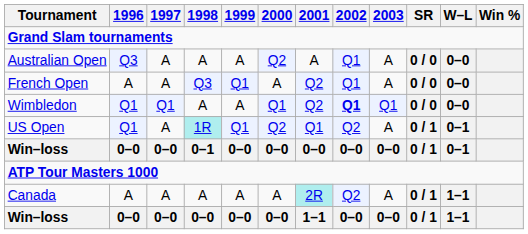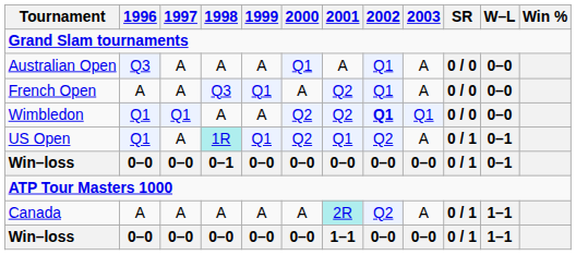 <table class=wikitable style=text-align:center;font-size:97%>
 <tr>
 <th>Tournament</th>
 <th><a href='#'>1996</a></th>
 <th><a href='#'>1997</a></th>
 <th><a href='#'>1998</a></th>
 <th><a href='#'>1999</a></th>
 <th><a href='#'>2000</a></th>
 <th><a href='#'>2001</a></th>
 <th><a href='#'>2002</a></th>
 <th><a href='#'>2003</a></th>
 <th>SR</th>
 <th>W–L</th>
 <th>Win %</th>
 </tr>
 <tr>
 <td colspan=23 align=left><strong><a href='#'>Grand Slam tournaments</a></strong></td>
 </tr>
 <tr>
 <td align=left><a href='#'>Australian Open</a></td>
 <td bgcolor=ecf2ff><a href='#'>Q3</a></td>
 <td>A</td>
 <td>A</td>
 <td>A</td>
-<td bgcolor=ecf2ff><a href='#'>Q2</a></td>
+<td bgcolor=ecf2ff><a href='#'>Q1</a></td>
 <td>A</td>
 <td bgcolor=ecf2ff><a href='#'>Q1</a></td>
 <td>A</td>
 <th>0 / 0</th>
 <th>0–0</th>
 <th></th>
 </tr>
 <tr>
 <td align=left><a href='#'>French Open</a></td>
 <td>A</td>
 <td>A</td>
 <td bgcolor=ecf2ff><a href='#'>Q3</a></td>
 <td bgcolor=ecf2ff><a href='#'>Q1</a></td>
 <td>A</td>
 <td bgcolor=ecf2ff><a href='#'>Q2</a></td>
 <td bgcolor=ecf2ff><a href='#'>Q1</a></td>
 <td>A</td>
 <th>0 / 0</th>
 <th>0–0</th>
 <th></th>
 </tr>
 <tr>
 <td align=left><a href='#'>Wimbledon</a></td>
 <td bgcolor=ecf2ff><a href='#'>Q1</a></td>
 <td bgcolor=ecf2ff><a href='#'>Q1</a></td>
 <td>A</td>
 <td>A</td>
-<td bgcolor=ecf2ff><a href='#'>Q1</a></td>
+<td bgcolor=ecf2ff><a href='#'>Q2</a></td>
 <td bgcolor=ecf2ff><a href='#'>Q2</a></td>
 <td bgcolor=ecf2ff><strong><a href='#'>Q1</a></strong></td>
 <td bgcolor=ecf2ff><a href='#'>Q1</a></td>
 <th>0 / 0</th>
 <th>0–0</th>
 <th></th>
 </tr>
 <tr>
 <td align=left><a href='#'>US Open</a></td>
 <td bgcolor=ecf2ff><a href='#'>Q1</a></td>
 <td>A</td>
 <td bgcolor=afeeee><a href='#'>1R</a></td>
 <td bgcolor=ecf2ff><a href='#'>Q1</a></td>
 <td bgcolor=ecf2ff><a href='#'>Q2</a></td>
 <td bgcolor=ecf2ff><a href='#'>Q1</a></td>
 <td bgcolor=ecf2ff><a href='#'>Q2</a></td>
 <td>A</td>
 <th>0 / 1</th>
 <th>0–1</th>
 <th></th>
 </tr>
 <tr>
 <th style=text-align:left>Win–loss</th>
 <th>0–0</th>
 <th>0–0</th>
 <th>0–1</th>
 <th>0–0</th>
 <th>0–0</th>
 <th>0–0</th>
 <th>0–0</th>
 <th>0–0</th>
 <th>0 / 1</th>
 <th>0–1</th>
 <th></th>
 </tr>
 <tr>
 <td colspan=25 style=text-align:left><strong><a href='#'>ATP Tour Masters 1000</a></strong></td>
 </tr>
 <tr>
 <td align=left><a href='#'>Canada</a></td>
 <td>A</td>
 <td>A</td>
 <td>A</td>
 <td>A</td>
 <td>A</td>
 <td bgcolor=afeeee><a href='#'>2R</a></td>
 <td bgcolor=ecf2ff><a href='#'>Q2</a></td>
 <td>A</td>
 <th>0 / 1</th>
 <th>1–1</th>
 <th></th>
 </tr>
 <tr>
 <th style=text-align:left>Win–loss</th>
 <th>0–0</th>
 <th>0–0</th>
 <th>0–0</th>
 <th>0–0</th>
 <th>0–0</th>
 <th>1–1</th>
 <th>0–0</th>
 <th>0–0</th>
 <th>0 / 1</th>
 <th>1–1</th>
 <th></th>
 </tr>
 </table>
